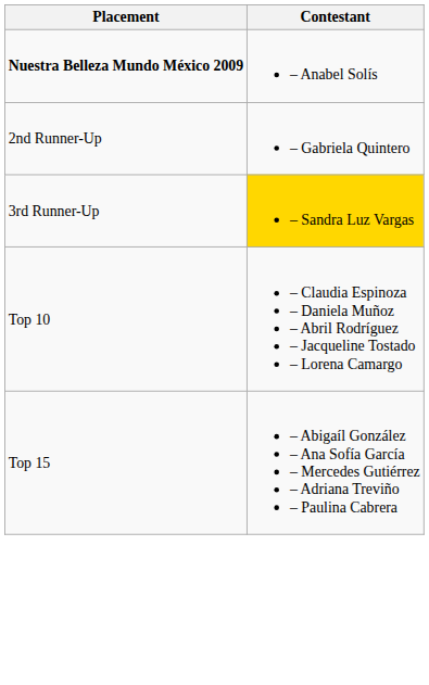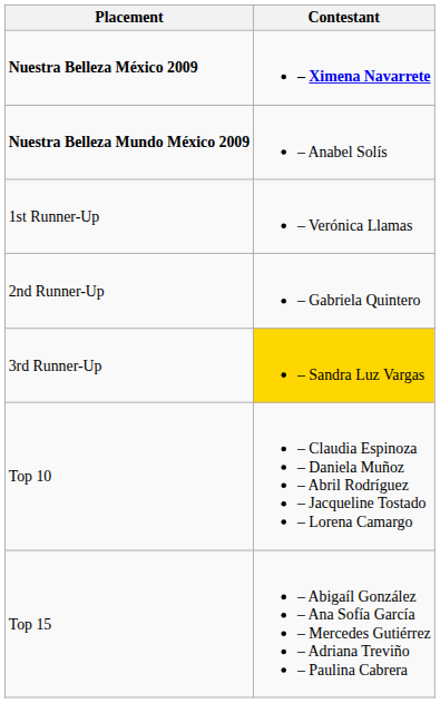 <table class="wikitable sortable" style="font-size: 95%;">
 <tr>
 <th>Placement</th>
 <th>Contestant</th>
 </tr>
 <tr>
+<td><strong>Nuestra Belleza México 2009</strong></td>
+<td><br><ul><li><strong> – <a href='#'>Ximena Navarrete</a></strong></li></ul></td>
+</tr>
+<tr>
 <td><strong>Nuestra Belleza Mundo México 2009</strong></td>
 <td><br><ul><li><strong></strong> – Anabel Solís</li></ul></td>
+</tr>
+<tr>
+<td>1st Runner-Up</td>
+<td><br><ul><li> – Verónica Llamas </li></ul></td>
 </tr>
 <tr>
 <td>2nd Runner-Up</td>
 <td><br><ul><li> – Gabriela Quintero</li></ul></td>
 </tr>
 <tr>
 <td>3rd Runner-Up</td>
 <td style="background: gold;"><br><ul><li> – Sandra Luz Vargas</li></ul></td>
 </tr>
 <tr>
 <td>Top 10</td>
 <td><br><ul><li> – Claudia Espinoza</li><li> – Daniela Muñoz</li><li> – Abril Rodríguez</li><li> – Jacqueline Tostado</li><li> – Lorena Camargo</li></ul></td>
 </tr>
 <tr>
 <td>Top 15</td>
 <td><br><ul><li> – Abigaíl González</li><li> – Ana Sofía García</li><li> – Mercedes Gutiérrez</li><li> – Adriana Treviño</li><li> – Paulina Cabrera</li></ul></td>
 </tr>
 </table>
